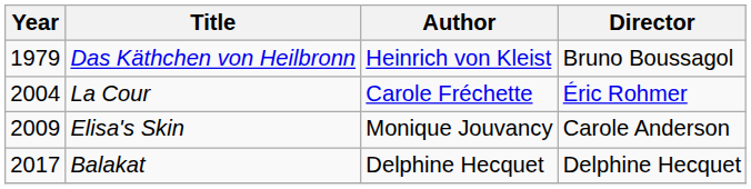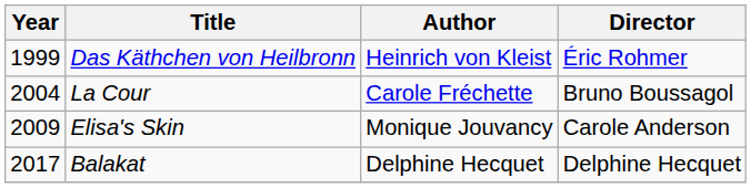 <table class="wikitable">
 <tr>
 <th>Year</th>
 <th>Title</th>
 <th>Author</th>
 <th>Director</th>
 </tr>
 <tr>
-<td>1979</td>
+<td>1999</td>
 <td><em><a href='#'>Das Käthchen von Heilbronn</a></em></td>
 <td><a href='#'>Heinrich von Kleist</a></td>
-<td>Bruno Boussagol</td>
+<td><a href='#'>Éric Rohmer</a></td>
 </tr>
 <tr>
 <td>2004</td>
 <td><em>La Cour</em></td>
 <td><a href='#'>Carole Fréchette</a></td>
-<td><a href='#'>Éric Rohmer</a></td>
+<td>Bruno Boussagol</td>
 </tr>
 <tr>
 <td>2009</td>
 <td><em>Elisa's Skin</em></td>
 <td>Monique Jouvancy</td>
 <td>Carole Anderson</td>
 </tr>
 <tr>
 <td>2017</td>
 <td><em>Balakat</em></td>
 <td>Delphine Hecquet</td>
 <td>Delphine Hecquet</td>
 </tr>
 <tr>
 </tr>
 </table>
